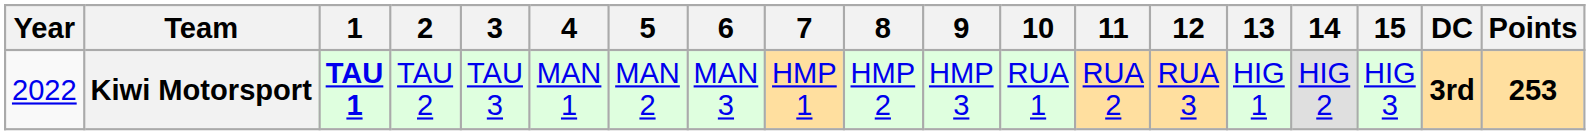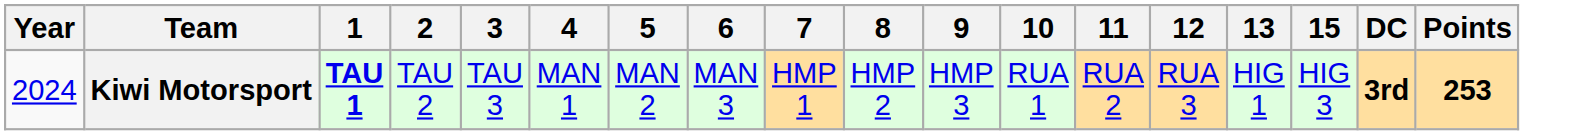 <table class="wikitable" style="text-align:center; font-size:85%">
 <tr>
 <th>Year</th>
 <th>Team</th>
 <th>1</th>
 <th>2</th>
 <th>3</th>
 <th>4</th>
 <th>5</th>
 <th>6</th>
 <th>7</th>
 <th>8</th>
 <th>9</th>
 <th>10</th>
 <th>11</th>
 <th>12</th>
 <th>13</th>
-<th>14</th>
 <th>15</th>
 <th>DC</th>
 <th>Points</th>
 </tr>
 <tr>
-<td><a href='#'>2022</a></td>
+<td><a href='#'>2024</a></td>
 <th nowrap>Kiwi Motorsport</th>
 <td style="background:#DFFFDF;"><strong><a href='#'>TAU<br>1</a><br></strong></td>
 <td style="background:#DFFFDF;"><a href='#'>TAU<br>2</a><br></td>
 <td style="background:#DFFFDF;"><a href='#'>TAU<br>3</a><br></td>
 <td style="background:#DFFFDF;"><a href='#'>MAN<br>1</a><br></td>
 <td style="background:#DFFFDF;"><a href='#'>MAN<br>2</a><br></td>
 <td style="background:#DFFFDF;"><a href='#'>MAN<br>3</a><br></td>
 <td style="background:#FFDF9F;"><a href='#'>HMP<br>1</a><br></td>
 <td style="background:#DFFFDF;"><a href='#'>HMP<br>2</a><br></td>
 <td style="background:#DFFFDF;"><a href='#'>HMP<br>3</a><br></td>
 <td style="background:#DFFFDF;"><a href='#'>RUA<br>1</a><br></td>
 <td style="background:#FFDF9F;"><a href='#'>RUA<br>2</a><br></td>
 <td style="background:#FFDF9F;"><a href='#'>RUA<br>3</a><br></td>
 <td style="background:#DFFFDF;"><a href='#'>HIG<br>1</a><br></td>
-<td style="background:#DFDFDF;"><a href='#'>HIG<br>2</a><br></td>
 <td style="background:#DFFFDF;"><a href='#'>HIG<br>3</a><br></td>
 <th style="background:#FFDF9F;">3rd</th>
 <th style="background:#FFDF9F;">253</th>
 </tr>
 </table>
